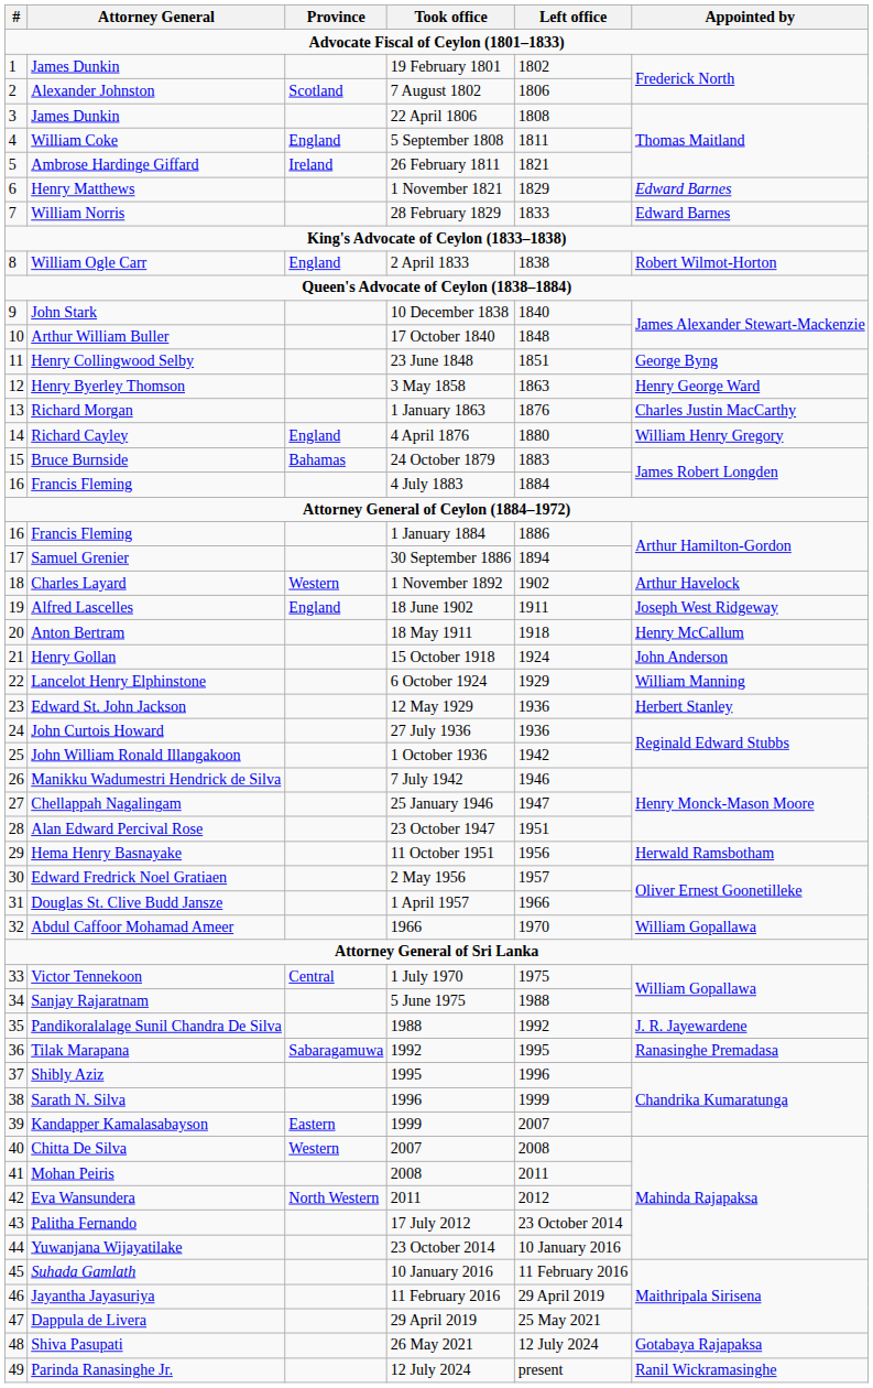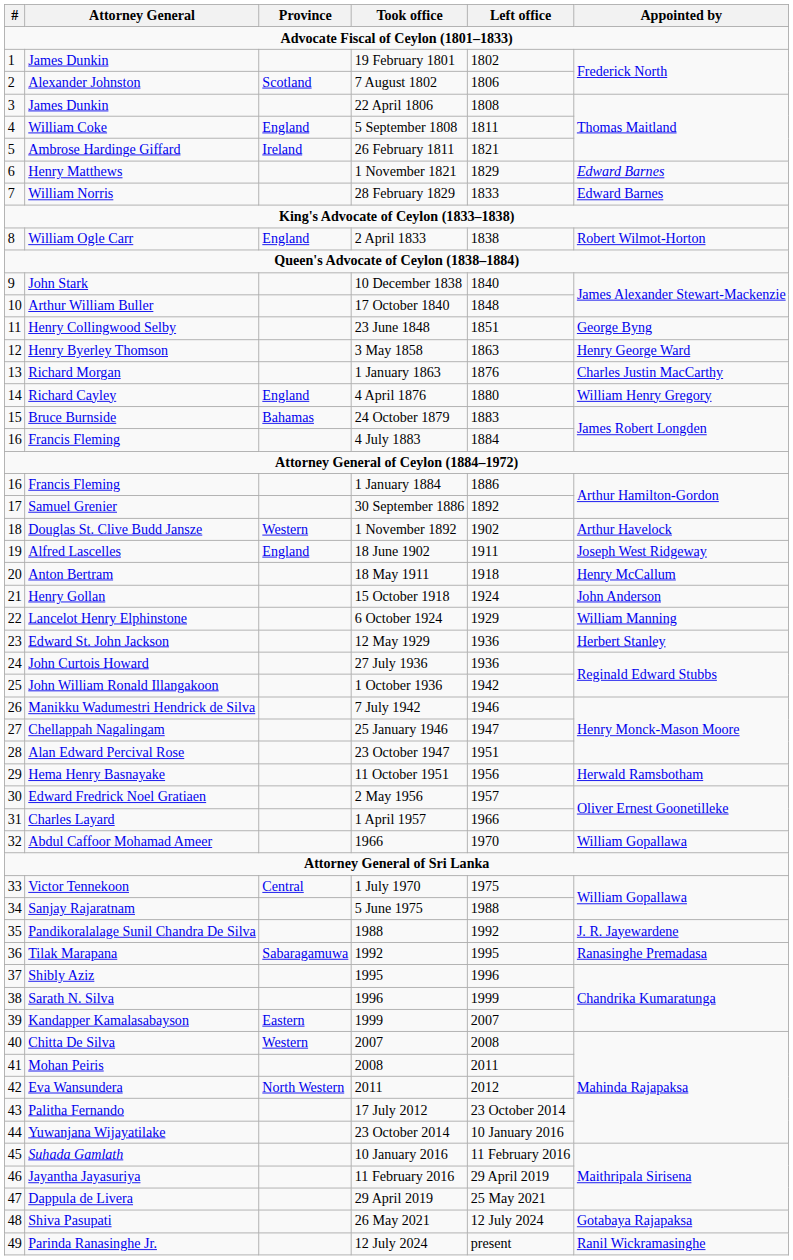 <table class="wikitable sortable" text-align:center">
 <tr>
 <th>#</th>
 <th>Attorney General</th>
 <th>Province</th>
 <th>Took office</th>
 <th>Left office</th>
 <th>Appointed by</th>
 </tr>
 <tr>
 <td colspan=6 align=center><strong>Advocate Fiscal of Ceylon (1801–1833)</strong></td>
 </tr>
 <tr>
 <td>1</td>
 <td><a href='#'>James Dunkin</a></td>
 <td></td>
 <td>19 February 1801</td>
 <td>1802</td>
 <td rowspan=2><a href='#'>Frederick North</a></td>
 </tr>
 <tr>
 <td>2</td>
 <td><a href='#'>Alexander Johnston</a></td>
 <td><a href='#'>Scotland</a></td>
 <td>7 August 1802</td>
 <td>1806</td>
 </tr>
 <tr>
 <td>3</td>
 <td><a href='#'>James Dunkin</a></td>
 <td></td>
 <td>22 April 1806</td>
 <td>1808</td>
 <td rowspan=3><a href='#'>Thomas Maitland</a></td>
 </tr>
 <tr>
 <td>4</td>
 <td><a href='#'>William Coke</a></td>
 <td><a href='#'>England</a></td>
 <td>5 September 1808</td>
 <td>1811</td>
 </tr>
 <tr>
 <td>5</td>
 <td><a href='#'>Ambrose Hardinge Giffard</a></td>
 <td><a href='#'>Ireland</a></td>
 <td>26 February 1811</td>
 <td>1821</td>
 </tr>
 <tr>
 <td>6</td>
 <td><a href='#'>Henry Matthews</a></td>
 <td></td>
 <td>1 November 1821</td>
 <td>1829</td>
 <td><em><a href='#'>Edward Barnes</a></em></td>
 </tr>
 <tr>
 <td>7</td>
 <td><a href='#'>William Norris</a></td>
 <td></td>
 <td>28 February 1829</td>
 <td>1833</td>
 <td><a href='#'>Edward Barnes</a></td>
 </tr>
 <tr>
 <td colspan=6 align=center><strong>King's Advocate of Ceylon (1833–1838)</strong></td>
 </tr>
 <tr>
 <td>8</td>
 <td><a href='#'>William Ogle Carr</a></td>
 <td><a href='#'>England</a></td>
 <td>2 April 1833</td>
 <td>1838</td>
 <td><a href='#'>Robert Wilmot-Horton</a></td>
 </tr>
 <tr>
 <td colspan=6 align=center><strong>Queen's Advocate of Ceylon (1838–1884)</strong></td>
 </tr>
 <tr>
 <td>9</td>
 <td><a href='#'>John Stark</a></td>
 <td></td>
 <td>10 December 1838</td>
 <td>1840</td>
 <td rowspan=2><a href='#'>James Alexander Stewart-Mackenzie</a></td>
 </tr>
 <tr>
 <td>10</td>
 <td><a href='#'>Arthur William Buller</a></td>
 <td></td>
 <td>17 October 1840</td>
 <td>1848</td>
 </tr>
 <tr>
 <td>11</td>
 <td><a href='#'>Henry Collingwood Selby</a></td>
 <td></td>
 <td>23 June 1848</td>
 <td>1851</td>
 <td><a href='#'>George Byng</a></td>
 </tr>
 <tr>
 <td>12</td>
 <td><a href='#'>Henry Byerley Thomson</a></td>
 <td></td>
 <td>3 May 1858</td>
 <td>1863</td>
 <td><a href='#'>Henry George Ward</a></td>
 </tr>
 <tr>
 <td>13</td>
 <td><a href='#'>Richard Morgan</a></td>
 <td></td>
 <td>1 January 1863</td>
 <td>1876</td>
 <td><a href='#'>Charles Justin MacCarthy</a></td>
 </tr>
 <tr>
 <td>14</td>
 <td><a href='#'>Richard Cayley</a></td>
 <td><a href='#'>England</a></td>
 <td>4 April 1876</td>
 <td>1880</td>
 <td><a href='#'>William Henry Gregory</a></td>
 </tr>
 <tr>
 <td>15</td>
 <td><a href='#'>Bruce Burnside</a></td>
 <td><a href='#'>Bahamas</a></td>
 <td>24 October 1879</td>
 <td>1883</td>
 <td rowspan=2><a href='#'>James Robert Longden</a></td>
 </tr>
 <tr>
 <td>16</td>
 <td><a href='#'>Francis Fleming</a></td>
 <td></td>
 <td>4 July 1883</td>
 <td>1884</td>
 </tr>
 <tr>
 <td colspan=6 align=center><strong>Attorney General of Ceylon (1884–1972)</strong></td>
 </tr>
 <tr>
 <td>16</td>
 <td><a href='#'>Francis Fleming</a></td>
 <td></td>
 <td>1 January 1884</td>
 <td>1886</td>
 <td rowspan=2><a href='#'>Arthur Hamilton-Gordon</a></td>
 </tr>
 <tr>
 <td>17</td>
 <td><a href='#'>Samuel Grenier</a></td>
 <td></td>
 <td>30 September 1886</td>
-<td>1894</td>
+<td>1892</td>
 </tr>
 <tr>
 <td>18</td>
-<td><a href='#'>Charles Layard</a></td>
+<td><a href='#'>Douglas St. Clive Budd Jansze</a></td>
 <td><a href='#'>Western</a></td>
 <td>1 November 1892</td>
 <td>1902</td>
 <td><a href='#'>Arthur Havelock</a></td>
 </tr>
 <tr>
 <td>19</td>
 <td><a href='#'>Alfred Lascelles</a></td>
 <td><a href='#'>England</a></td>
 <td>18 June 1902</td>
 <td>1911</td>
 <td><a href='#'>Joseph West Ridgeway</a></td>
 </tr>
 <tr>
 <td>20</td>
 <td><a href='#'>Anton Bertram</a></td>
 <td></td>
 <td>18 May 1911</td>
 <td>1918</td>
 <td><a href='#'>Henry McCallum</a></td>
 </tr>
 <tr>
 <td>21</td>
 <td><a href='#'>Henry Gollan</a></td>
 <td></td>
 <td>15 October 1918</td>
 <td>1924</td>
 <td><a href='#'>John Anderson</a></td>
 </tr>
 <tr>
 <td>22</td>
 <td><a href='#'>Lancelot Henry Elphinstone</a></td>
 <td></td>
 <td>6 October 1924</td>
 <td>1929</td>
 <td><a href='#'>William Manning</a></td>
 </tr>
 <tr>
 <td>23</td>
 <td><a href='#'>Edward St. John Jackson</a></td>
 <td></td>
 <td>12 May 1929</td>
 <td>1936</td>
 <td><a href='#'>Herbert Stanley</a></td>
 </tr>
 <tr>
 <td>24</td>
 <td><a href='#'>John Curtois Howard</a></td>
 <td></td>
 <td>27 July 1936</td>
 <td>1936</td>
 <td rowspan=2><a href='#'>Reginald Edward Stubbs</a></td>
 </tr>
 <tr>
 <td>25</td>
 <td><a href='#'>John William Ronald Illangakoon</a></td>
 <td></td>
 <td>1 October 1936</td>
 <td>1942</td>
 </tr>
 <tr>
 <td>26</td>
 <td><a href='#'>Manikku Wadumestri Hendrick de Silva</a></td>
 <td></td>
 <td>7 July 1942</td>
 <td>1946</td>
 <td rowspan=3><a href='#'>Henry Monck-Mason Moore</a></td>
 </tr>
 <tr>
 <td>27</td>
 <td><a href='#'>Chellappah Nagalingam</a></td>
 <td></td>
 <td>25 January 1946</td>
 <td>1947</td>
 </tr>
 <tr>
 <td>28</td>
 <td><a href='#'>Alan Edward Percival Rose</a></td>
 <td></td>
 <td>23 October 1947</td>
 <td>1951</td>
 </tr>
 <tr>
 <td>29</td>
 <td><a href='#'>Hema Henry Basnayake</a></td>
 <td></td>
 <td>11 October 1951</td>
 <td>1956</td>
 <td><a href='#'>Herwald Ramsbotham</a></td>
 </tr>
 <tr>
 <td>30</td>
 <td><a href='#'>Edward Fredrick Noel Gratiaen</a></td>
 <td></td>
 <td>2 May 1956</td>
 <td>1957</td>
 <td rowspan=2><a href='#'>Oliver Ernest Goonetilleke</a></td>
 </tr>
 <tr>
 <td>31</td>
-<td><a href='#'>Douglas St. Clive Budd Jansze</a></td>
+<td><a href='#'>Charles Layard</a></td>
 <td></td>
 <td>1 April 1957</td>
 <td>1966</td>
 </tr>
 <tr>
 <td>32</td>
 <td><a href='#'>Abdul Caffoor Mohamad Ameer</a></td>
 <td></td>
 <td>1966</td>
 <td>1970</td>
 <td><a href='#'>William Gopallawa</a></td>
 </tr>
 <tr>
 <td colspan=6 align=center><strong>Attorney General of Sri Lanka</strong></td>
 </tr>
 <tr>
 <td>33</td>
 <td><a href='#'>Victor Tennekoon</a></td>
 <td><a href='#'>Central</a></td>
 <td>1 July 1970</td>
 <td>1975</td>
 <td rowspan=2><a href='#'>William Gopallawa</a></td>
 </tr>
 <tr>
 <td>34</td>
 <td><a href='#'>Sanjay Rajaratnam</a></td>
 <td></td>
 <td>5 June 1975</td>
 <td>1988</td>
 </tr>
 <tr>
 <td>35</td>
 <td><a href='#'>Pandikoralalage Sunil Chandra De Silva</a></td>
 <td></td>
 <td>1988</td>
 <td>1992</td>
 <td><a href='#'>J. R. Jayewardene</a></td>
 </tr>
 <tr>
 <td>36</td>
 <td><a href='#'>Tilak Marapana</a></td>
 <td><a href='#'>Sabaragamuwa</a></td>
 <td>1992</td>
 <td>1995</td>
 <td><a href='#'>Ranasinghe Premadasa</a></td>
 </tr>
 <tr>
 <td>37</td>
 <td><a href='#'>Shibly Aziz</a></td>
 <td></td>
 <td>1995</td>
 <td>1996</td>
 <td rowspan=3><a href='#'>Chandrika Kumaratunga</a></td>
 </tr>
 <tr>
 <td>38</td>
 <td><a href='#'>Sarath N. Silva</a></td>
 <td></td>
 <td>1996</td>
 <td>1999</td>
 </tr>
 <tr>
 <td>39</td>
 <td><a href='#'>Kandapper Kamalasabayson</a></td>
 <td><a href='#'>Eastern</a></td>
 <td>1999</td>
 <td>2007</td>
 </tr>
 <tr>
 <td>40</td>
 <td><a href='#'>Chitta De Silva</a></td>
 <td><a href='#'>Western</a></td>
 <td>2007</td>
 <td>2008</td>
 <td rowspan=5><a href='#'>Mahinda Rajapaksa</a></td>
 </tr>
 <tr>
 <td>41</td>
 <td><a href='#'>Mohan Peiris</a></td>
 <td></td>
 <td>2008</td>
 <td>2011</td>
 </tr>
 <tr>
 <td>42</td>
 <td><a href='#'>Eva Wansundera</a></td>
 <td><a href='#'>North Western</a></td>
 <td>2011</td>
 <td>2012</td>
 </tr>
 <tr>
 <td>43</td>
 <td><a href='#'>Palitha Fernando</a></td>
 <td></td>
 <td>17 July 2012</td>
 <td>23 October 2014</td>
 </tr>
 <tr>
 <td>44</td>
 <td><a href='#'>Yuwanjana Wijayatilake</a></td>
 <td></td>
 <td>23 October 2014</td>
 <td>10 January 2016</td>
 </tr>
 <tr>
 <td>45</td>
 <td><em><a href='#'>Suhada Gamlath</a></em></td>
 <td></td>
 <td>10 January 2016</td>
 <td>11 February 2016</td>
 <td rowspan=3><a href='#'>Maithripala Sirisena</a></td>
 </tr>
 <tr>
 <td>46</td>
 <td><a href='#'>Jayantha Jayasuriya</a></td>
 <td></td>
 <td>11 February 2016</td>
 <td>29 April 2019</td>
 </tr>
 <tr>
 <td>47</td>
 <td><a href='#'>Dappula de Livera</a></td>
 <td></td>
 <td>29 April 2019</td>
 <td>25 May 2021</td>
 </tr>
 <tr>
 <td>48</td>
 <td><a href='#'>Shiva Pasupati</a></td>
 <td></td>
 <td>26 May 2021</td>
 <td>12 July 2024</td>
 <td><a href='#'>Gotabaya Rajapaksa</a></td>
 </tr>
 <tr>
 <td>49</td>
 <td><a href='#'>Parinda Ranasinghe Jr.</a></td>
 <td></td>
 <td>12 July 2024</td>
 <td>present</td>
 <td><a href='#'>Ranil Wickramasinghe</a></td>
 </tr>
 </table>
